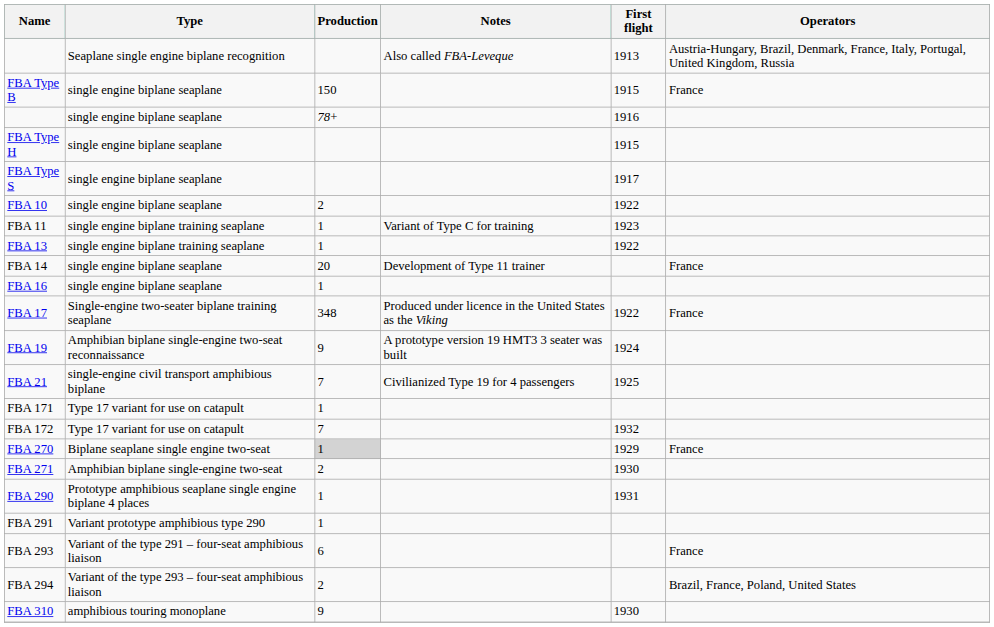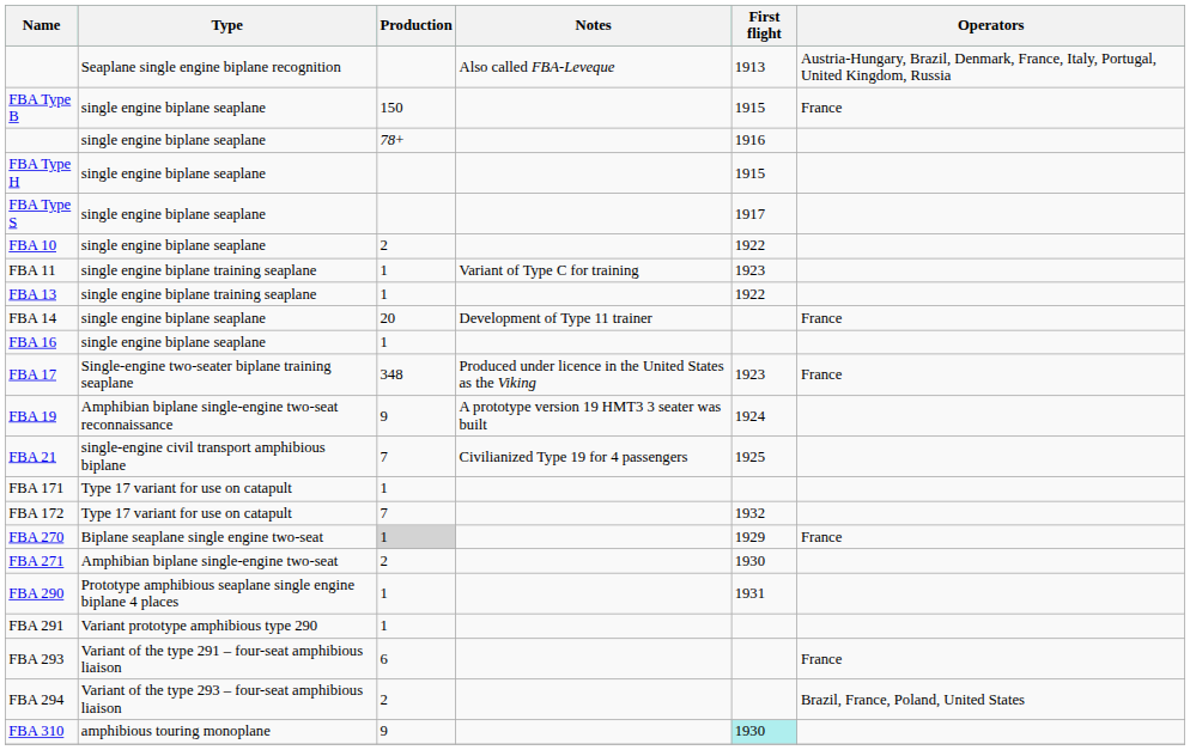 <table Class = "wikitable">
 <tr bgcolor = "# 87CEFA">
 <th>Name</th>
 <th>Type</th>
 <th>Production</th>
 <th>Notes</th>
 <th>First flight</th>
 <th>Operators</th>
 </tr>
 <tr>
 <td></td>
 <td>Seaplane single engine biplane recognition</td>
 <td></td>
 <td>Also called <em> FBA-Leveque </em></td>
 <td>1913</td>
 <td>Austria-Hungary, Brazil, Denmark, France, Italy, Portugal, United Kingdom, Russia</td>
 </tr>
 <tr>
 <td><a href='#'>FBA Type B</a></td>
 <td>single engine biplane seaplane</td>
 <td>150</td>
 <td></td>
 <td>1915</td>
 <td>France</td>
 </tr>
 <tr>
 <td></td>
 <td>single engine biplane seaplane</td>
 <td><em>78</em>+</td>
 <td></td>
 <td>1916</td>
 <td></td>
 </tr>
 <tr>
 <td><a href='#'>FBA Type H</a></td>
 <td>single engine biplane seaplane</td>
 <td></td>
 <td></td>
 <td>1915</td>
 <td></td>
 </tr>
 <tr>
 <td><a href='#'>FBA Type S</a></td>
 <td>single engine biplane seaplane</td>
 <td></td>
 <td></td>
 <td>1917</td>
 <td></td>
 </tr>
 <tr>
 <td><a href='#'>FBA 10</a></td>
 <td>single engine biplane seaplane</td>
 <td>2</td>
 <td></td>
 <td>1922</td>
 <td></td>
 </tr>
 <tr>
 <td>FBA 11</td>
 <td>single engine biplane training seaplane</td>
 <td>1</td>
 <td>Variant of Type C for training</td>
 <td>1923</td>
 <td></td>
 </tr>
 <tr>
 <td><a href='#'>FBA 13</a></td>
 <td>single engine biplane training seaplane</td>
 <td>1</td>
 <td></td>
 <td>1922</td>
 <td></td>
 </tr>
 <tr>
 <td>FBA 14</td>
 <td>single engine biplane seaplane</td>
 <td>20</td>
 <td>Development of Type 11 trainer</td>
 <td></td>
 <td>France</td>
 </tr>
 <tr>
 <td><a href='#'>FBA 16</a></td>
 <td>single engine biplane seaplane</td>
 <td>1</td>
 <td></td>
 <td></td>
 <td></td>
 </tr>
 <tr>
 <td><a href='#'>FBA 17</a></td>
 <td>Single-engine two-seater biplane training seaplane</td>
 <td>348</td>
 <td>Produced under licence in the United States as the <em>Viking</em></td>
-<td>1922</td>
+<td>1923</td>
 <td>France</td>
 </tr>
 <tr>
 <td><a href='#'>FBA 19</a></td>
 <td>Amphibian biplane single-engine two-seat reconnaissance</td>
 <td>9</td>
 <td>A prototype version 19 HMT3 3 seater was built</td>
 <td>1924</td>
 <td></td>
 </tr>
 <tr>
 <td><a href='#'>FBA 21</a></td>
 <td>single-engine civil transport amphibious biplane</td>
 <td>7</td>
 <td>Civilianized Type 19 for 4 passengers</td>
 <td>1925</td>
 <td></td>
 </tr>
 <tr>
 <td>FBA 171</td>
 <td>Type 17 variant for use on catapult</td>
 <td>1</td>
 <td></td>
 <td></td>
 <td></td>
 </tr>
 <tr>
 <td>FBA 172</td>
 <td>Type 17 variant for use on catapult</td>
 <td>7</td>
 <td></td>
 <td>1932</td>
 <td></td>
 </tr>
 <tr>
 <td><a href='#'>FBA 270</a></td>
 <td>Biplane seaplane single engine two-seat</td>
 <td style="background: lightgrey;">1</td>
 <td></td>
 <td>1929</td>
 <td>France</td>
 </tr>
 <tr>
 <td><a href='#'>FBA 271</a></td>
 <td>Amphibian biplane single-engine two-seat</td>
 <td>2</td>
 <td></td>
 <td>1930</td>
 <td></td>
 </tr>
 <tr>
 <td><a href='#'>FBA 290</a></td>
 <td>Prototype amphibious seaplane single engine biplane 4 places</td>
 <td>1</td>
 <td></td>
 <td>1931</td>
 <td></td>
 </tr>
 <tr>
 <td>FBA 291</td>
 <td>Variant prototype amphibious type 290</td>
 <td>1</td>
 <td></td>
 <td></td>
 </tr>
 <tr>
 <td>FBA 293</td>
 <td>Variant of the type 291 – four-seat amphibious liaison</td>
 <td>6</td>
 <td></td>
 <td></td>
 <td>France</td>
 </tr>
 <tr>
 <td>FBA 294</td>
 <td>Variant of the type 293 – four-seat amphibious liaison</td>
 <td>2</td>
 <td></td>
 <td></td>
 <td>Brazil, France, Poland, United States</td>
 </tr>
 <tr>
 <td><a href='#'>FBA 310</a></td>
 <td>amphibious touring monoplane</td>
 <td>9</td>
 <td></td>
-<td>1930</td>
+<td style="background: paleturquoise;">1930</td>
 <td></td>
 </tr>
 <tr>
 </tr>
 </table>
